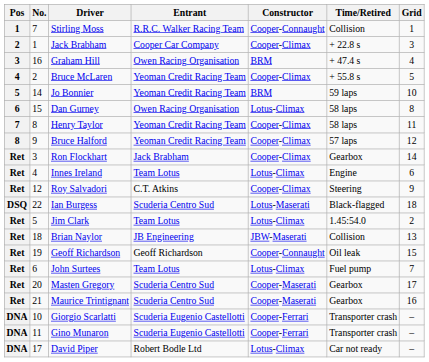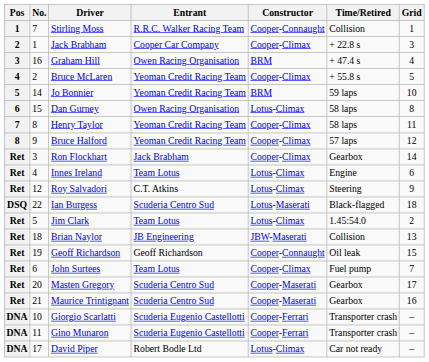 <table class="wikitable" style="font-size: 95%;">
 <tr>
 <th>Pos</th>
 <th>No.</th>
 <th>Driver</th>
 <th>Entrant</th>
 <th>Constructor</th>
 <th>Time/Retired</th>
 <th>Grid</th>
 </tr>
 <tr>
 <th>1</th>
 <td>7</td>
 <td> <a href='#'>Stirling Moss</a></td>
 <td><a href='#'>R.R.C. Walker Racing Team</a></td>
 <td><a href='#'>Cooper</a>-<a href='#'>Connaught</a></td>
 <td>Collision</td>
 <td style="text-align:center">1</td>
 </tr>
 <tr>
 <th>2</th>
 <td>1</td>
 <td> <a href='#'>Jack Brabham</a></td>
 <td><a href='#'>Cooper Car Company</a></td>
 <td><a href='#'>Cooper</a>-<a href='#'>Climax</a></td>
 <td>+ 22.8 s</td>
 <td style="text-align:center">3</td>
 </tr>
 <tr>
 <th>3</th>
 <td>16</td>
 <td> <a href='#'>Graham Hill</a></td>
 <td><a href='#'>Owen Racing Organisation</a></td>
 <td><a href='#'>BRM</a></td>
 <td>+ 47.4 s</td>
 <td style="text-align:center">4</td>
 </tr>
 <tr>
 <th>4</th>
 <td>2</td>
 <td> <a href='#'>Bruce McLaren</a></td>
 <td><a href='#'>Yeoman Credit Racing Team</a></td>
 <td><a href='#'>Cooper</a>-<a href='#'>Climax</a></td>
 <td>+ 55.8 s</td>
 <td style="text-align:center">5</td>
 </tr>
 <tr>
 <th>5</th>
 <td>14</td>
 <td> <a href='#'>Jo Bonnier</a></td>
 <td><a href='#'>Yeoman Credit Racing Team</a></td>
 <td><a href='#'>BRM</a></td>
 <td>59 laps</td>
 <td style="text-align:center">10</td>
 </tr>
 <tr>
 <th>6</th>
 <td>15</td>
 <td> <a href='#'>Dan Gurney</a></td>
 <td><a href='#'>Owen Racing Organisation</a></td>
 <td><a href='#'>Lotus</a>-<a href='#'>Climax</a></td>
 <td>58 laps</td>
 <td style="text-align:center">8</td>
 </tr>
 <tr>
 <th>7</th>
 <td>8</td>
 <td> <a href='#'>Henry Taylor</a></td>
 <td><a href='#'>Yeoman Credit Racing Team</a></td>
 <td><a href='#'>Cooper</a>-<a href='#'>Climax</a></td>
 <td>58 laps</td>
 <td style="text-align:center">11</td>
 </tr>
 <tr>
 <th>8</th>
 <td>9</td>
 <td> <a href='#'>Bruce Halford</a></td>
 <td><a href='#'>Yeoman Credit Racing Team</a></td>
 <td><a href='#'>Cooper</a>-<a href='#'>Climax</a></td>
 <td>57 laps</td>
 <td style="text-align:center">12</td>
 </tr>
 <tr>
 <th>Ret</th>
 <td>3</td>
 <td> <a href='#'>Ron Flockhart</a></td>
 <td><a href='#'>Jack Brabham</a></td>
 <td><a href='#'>Cooper</a>-<a href='#'>Climax</a></td>
 <td>Gearbox</td>
 <td style="text-align:center">14</td>
 </tr>
 <tr>
 <th>Ret</th>
 <td>4</td>
 <td> <a href='#'>Innes Ireland</a></td>
 <td><a href='#'>Team Lotus</a></td>
 <td><a href='#'>Lotus</a>-<a href='#'>Climax</a></td>
 <td>Engine</td>
 <td style="text-align:center">6</td>
 </tr>
 <tr>
 <th>Ret</th>
 <td>12</td>
 <td> <a href='#'>Roy Salvadori</a></td>
 <td>C.T. Atkins</td>
-<td><a href='#'>Cooper</a>-<a href='#'>Climax</a></td>
+<td><a href='#'>Lotus</a>-<a href='#'>Climax</a></td>
 <td>Steering</td>
 <td style="text-align:center">9</td>
 </tr>
 <tr>
 <th>DSQ</th>
 <td>22</td>
 <td> <a href='#'>Ian Burgess</a></td>
 <td><a href='#'>Scuderia Centro Sud</a></td>
 <td><a href='#'>Lotus</a>-<a href='#'>Maserati</a></td>
 <td>Black-flagged</td>
 <td style="text-align:center">18</td>
 </tr>
 <tr>
 <th>Ret</th>
 <td>5</td>
 <td> <a href='#'>Jim Clark</a></td>
 <td><a href='#'>Team Lotus</a></td>
 <td><a href='#'>Lotus</a>-<a href='#'>Climax</a></td>
 <td>1.45:54.0</td>
 <td style="text-align:center">2</td>
 </tr>
 <tr>
 <th>Ret</th>
 <td>18</td>
 <td> <a href='#'>Brian Naylor</a></td>
 <td><a href='#'>JB Engineering</a></td>
 <td><a href='#'>JBW</a>-<a href='#'>Maserati</a></td>
 <td>Collision</td>
 <td style="text-align:center">13</td>
 </tr>
 <tr>
 <th>Ret</th>
 <td>19</td>
 <td> <a href='#'>Geoff Richardson</a></td>
 <td>Geoff Richardson</td>
 <td><a href='#'>Cooper</a>-<a href='#'>Connaught</a></td>
 <td>Oil leak</td>
 <td style="text-align:center">15</td>
 </tr>
 <tr>
 <th>Ret</th>
 <td>6</td>
 <td> <a href='#'>John Surtees</a></td>
 <td><a href='#'>Team Lotus</a></td>
-<td><a href='#'>Lotus</a>-<a href='#'>Climax</a></td>
+<td><a href='#'>Cooper</a>-<a href='#'>Climax</a></td>
 <td>Fuel pump</td>
 <td style="text-align:center">7</td>
 </tr>
 <tr>
 <th>Ret</th>
 <td>20</td>
 <td> <a href='#'>Masten Gregory</a></td>
 <td><a href='#'>Scuderia Centro Sud</a></td>
 <td><a href='#'>Cooper</a>-<a href='#'>Maserati</a></td>
 <td>Gearbox</td>
 <td style="text-align:center">17</td>
 </tr>
 <tr>
 <th>Ret</th>
 <td>21</td>
 <td> <a href='#'>Maurice Trintignant</a></td>
 <td><a href='#'>Scuderia Centro Sud</a></td>
 <td><a href='#'>Cooper</a>-<a href='#'>Maserati</a></td>
 <td>Gearbox</td>
 <td style="text-align:center">16</td>
 </tr>
 <tr>
 <th>DNA</th>
 <td>10</td>
 <td> <a href='#'>Giorgio Scarlatti</a></td>
 <td><a href='#'>Scuderia Eugenio Castellotti</a></td>
 <td><a href='#'>Cooper</a>-<a href='#'>Ferrari</a></td>
 <td>Transporter crash</td>
 <td style="text-align:center">–</td>
 </tr>
 <tr>
 <th>DNA</th>
 <td>11</td>
 <td> <a href='#'>Gino Munaron</a></td>
 <td><a href='#'>Scuderia Eugenio Castellotti</a></td>
 <td><a href='#'>Cooper</a>-<a href='#'>Ferrari</a></td>
 <td>Transporter crash</td>
 <td style="text-align:center">–</td>
 </tr>
 <tr>
 <th>DNA</th>
 <td>17</td>
 <td> <a href='#'>David Piper</a></td>
 <td>Robert Bodle Ltd</td>
 <td><a href='#'>Lotus</a>-<a href='#'>Climax</a></td>
 <td>Car not ready</td>
 <td style="text-align:center">–</td>
 </tr>
 </table>
